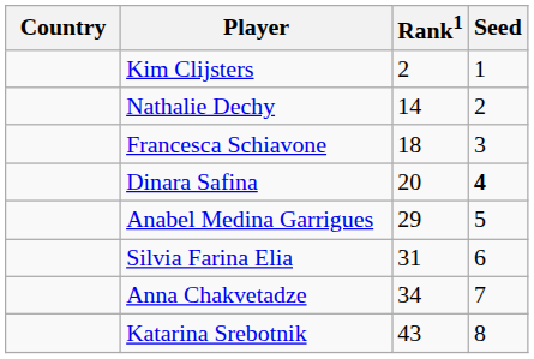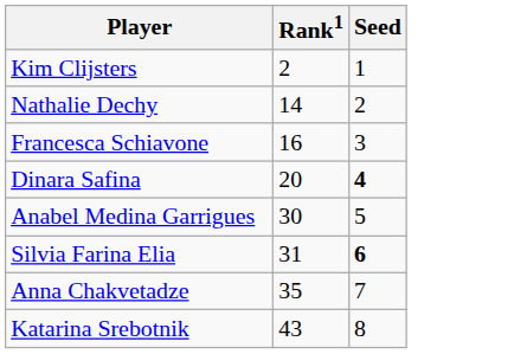 <table class="sortable wikitable">
 <tr>
-<th width="70">Country</th>
 <th width="175">Player</th>
 <th>Rank<sup>1</sup></th>
 <th>Seed</th>
 </tr>
 <tr>
-<td></td>
 <td><a href='#'>Kim Clijsters</a></td>
 <td>2</td>
 <td>1</td>
 </tr>
 <tr>
-<td></td>
 <td><a href='#'>Nathalie Dechy</a></td>
 <td>14</td>
 <td>2</td>
 </tr>
 <tr>
-<td></td>
 <td><a href='#'>Francesca Schiavone</a></td>
-<td>18</td>
+<td>16</td>
 <td>3</td>
 </tr>
 <tr>
-<td></td>
 <td><a href='#'>Dinara Safina</a></td>
 <td>20</td>
 <td><strong>4</strong></td>
 </tr>
 <tr>
-<td></td>
 <td><a href='#'>Anabel Medina Garrigues</a></td>
-<td>29</td>
+<td>30</td>
 <td>5</td>
 </tr>
 <tr>
-<td></td>
 <td><a href='#'>Silvia Farina Elia</a></td>
 <td>31</td>
-<td>6</td>
+<td><strong>6</strong></td>
 </tr>
 <tr>
-<td></td>
 <td><a href='#'>Anna Chakvetadze</a></td>
-<td>34</td>
+<td>35</td>
 <td>7</td>
 </tr>
 <tr>
-<td></td>
 <td><a href='#'>Katarina Srebotnik</a></td>
 <td>43</td>
 <td>8</td>
 </tr>
 </table>
